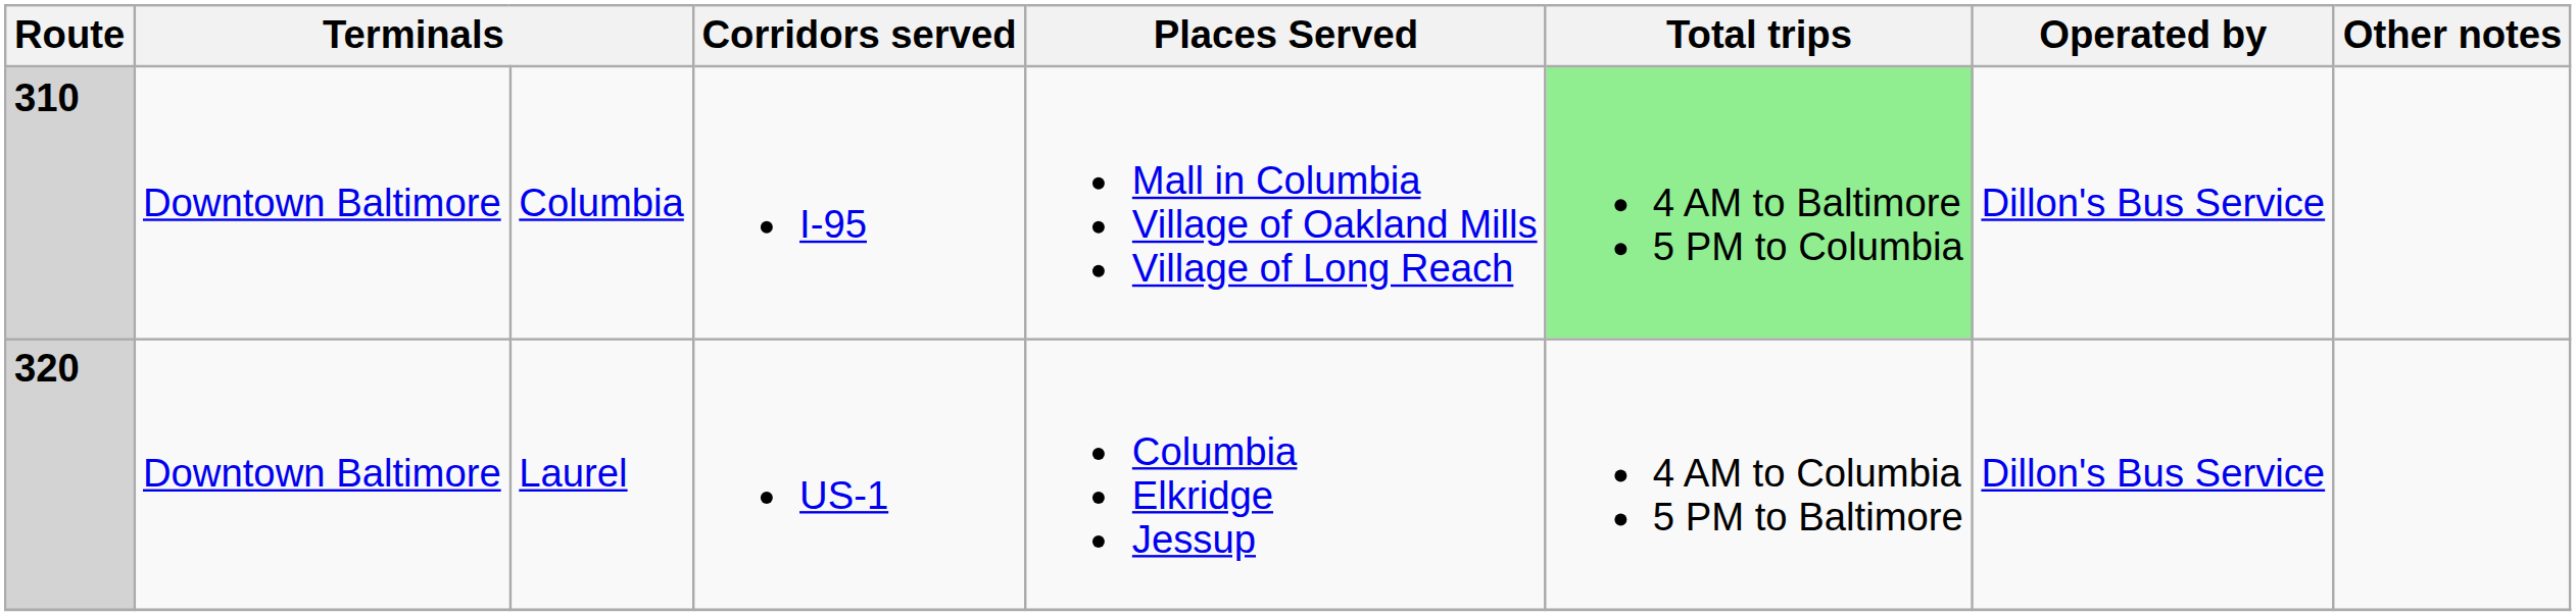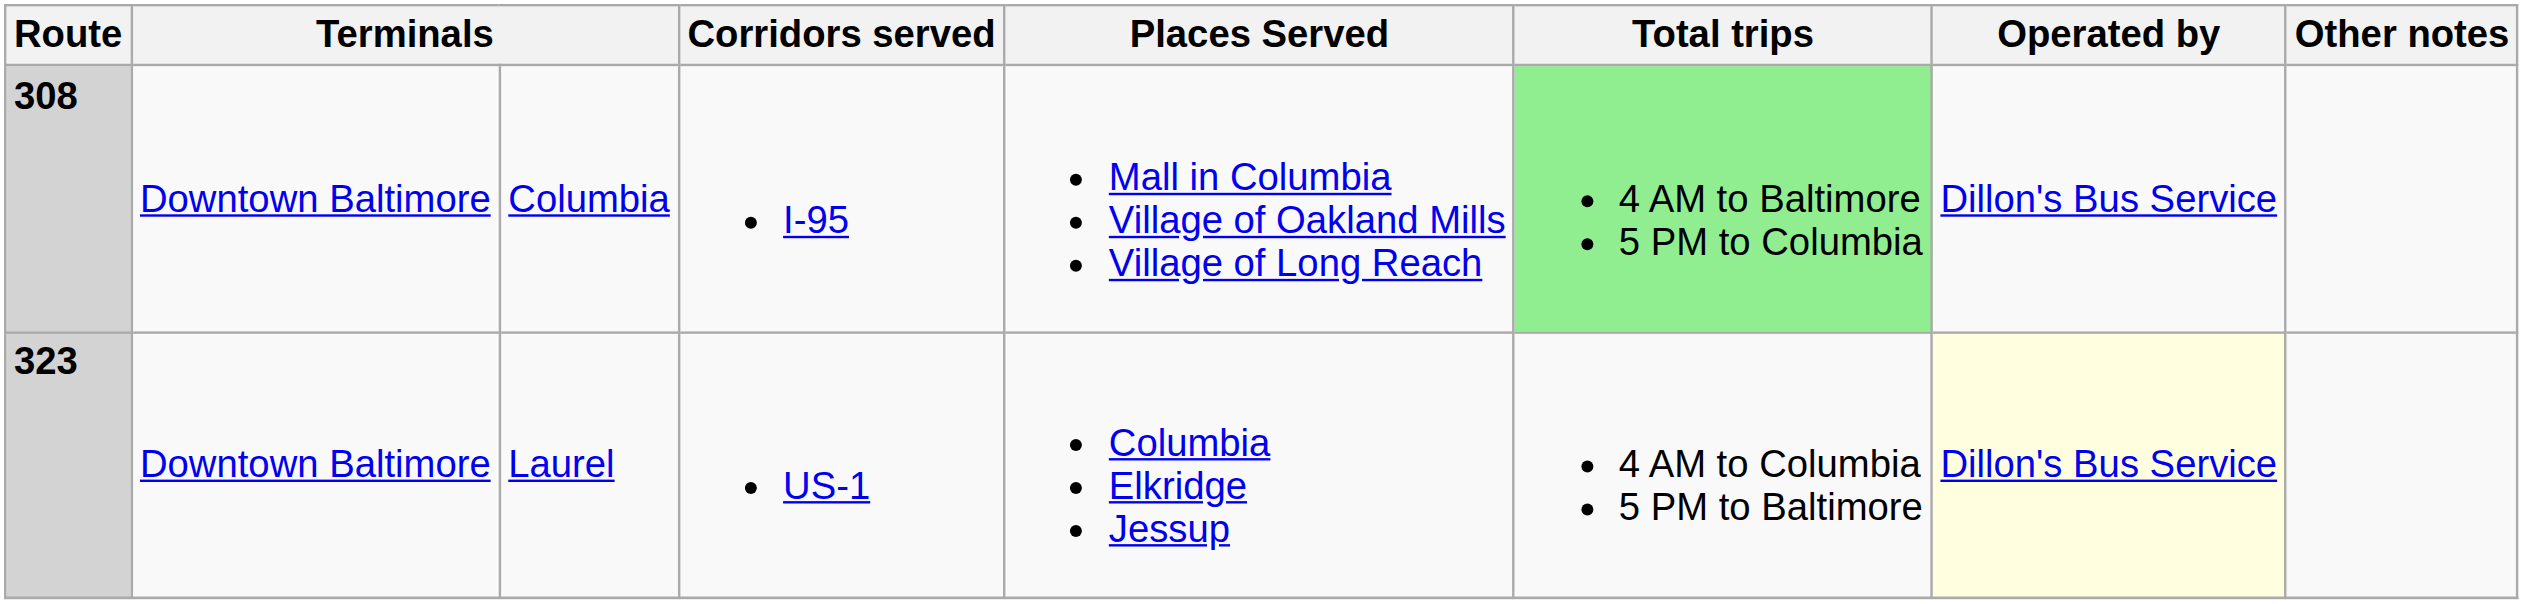 <table class="wikitable">
 <tr>
 <th>Route</th>
 <th colspan="2">Terminals</th>
 <th>Corridors served</th>
 <th>Places Served</th>
 <th>Total trips</th>
 <th>Operated by</th>
 <th>Other notes</th>
 </tr>
 <tr>
-<td style="background:lightgray; color:black; vertical-align:top"><div><strong>310</strong></div></td>
+<td style="background:lightgray; color:black; vertical-align:top"><div><strong>308</strong></div></td>
 <td><a href='#'>Downtown Baltimore</a></td>
 <td><a href='#'>Columbia</a></td>
 <td><br><ul><li><a href='#'>I-95</a></li></ul></td>
 <td><br><ul><li><a href='#'>Mall in Columbia</a></li><li><a href='#'>Village of Oakland Mills</a></li><li><a href='#'>Village of Long Reach</a></li></ul></td>
 <td style="background: lightgreen;"><br><ul><li>4 AM to Baltimore</li><li>5 PM to Columbia</li></ul></td>
 <td><a href='#'>Dillon's Bus Service</a></td>
 <td></td>
 </tr>
 <tr>
-<td style="background:lightgray; color:black; vertical-align:top"><div><strong>320</strong></div></td>
+<td style="background:lightgray; color:black; vertical-align:top"><div><strong>323</strong></div></td>
 <td><a href='#'>Downtown Baltimore</a></td>
 <td><a href='#'>Laurel</a></td>
 <td><br><ul><li><a href='#'>US-1</a></li></ul></td>
 <td><br><ul><li><a href='#'>Columbia</a></li><li><a href='#'>Elkridge</a></li><li><a href='#'>Jessup</a></li></ul></td>
 <td><br><ul><li>4 AM to Columbia</li><li>5 PM to Baltimore</li></ul></td>
-<td><a href='#'>Dillon's Bus Service</a></td>
+<td style="background: lightyellow;"><a href='#'>Dillon's Bus Service</a></td>
 <td></td>
 </tr>
 <tr>
 </tr>
 </table>
